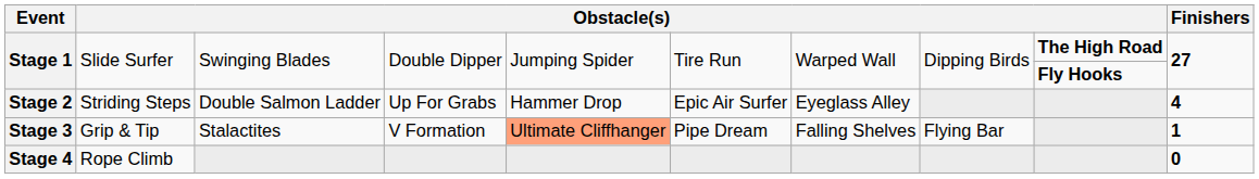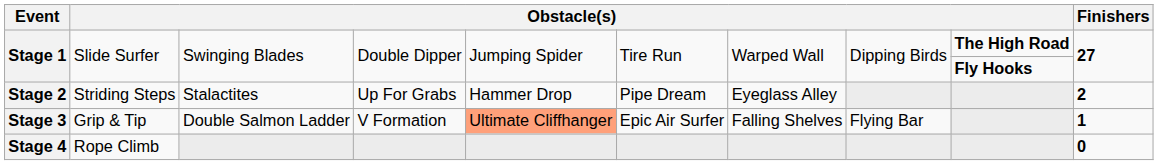 <table class="wikitable">
 <tr>
 <th>Event</th>
 <th colspan="8">Obstacle(s)</th>
 <th>Finishers</th>
 </tr>
 <tr>
 <th rowspan="2">Stage 1</th>
 <td rowspan="2">Slide Surfer</td>
 <td rowspan="2">Swinging Blades</td>
 <td rowspan="2">Double Dipper</td>
 <td rowspan="2">Jumping Spider</td>
 <td rowspan="2">Tire Run</td>
 <td rowspan="2">Warped Wall</td>
 <td rowspan="2">Dipping Birds</td>
 <td><strong>The High Road</strong></td>
 <td rowspan="2"><strong>27</strong></td>
 </tr>
 <tr>
 <td><strong>Fly Hooks</strong></td>
 </tr>
 <tr>
 <th>Stage 2</th>
 <td>Striding Steps</td>
-<td>Double Salmon Ladder</td>
+<td>Stalactites</td>
 <td>Up For Grabs</td>
 <td>Hammer Drop</td>
-<td>Epic Air Surfer</td>
+<td>Pipe Dream</td>
 <td>Eyeglass Alley</td>
 <td colspan="1" style="background:#ECECEC;"></td>
 <td colspan="1" style="background:#ECECEC;"></td>
-<td><strong>4</strong></td>
+<td><strong>2</strong></td>
 </tr>
 <tr>
 <th>Stage 3</th>
 <td>Grip & Tip</td>
-<td>Stalactites</td>
+<td>Double Salmon Ladder</td>
 <td>V Formation</td>
 <td style="background: lightsalmon;">Ultimate Cliffhanger</td>
-<td>Pipe Dream</td>
+<td>Epic Air Surfer</td>
 <td>Falling Shelves</td>
 <td>Flying Bar</td>
 <td colspan="1" style="background:#ECECEC;"></td>
 <td><strong>1</strong></td>
 </tr>
 <tr>
 <th>Stage 4</th>
 <td>Rope Climb</td>
 <td colspan="1" style="background:#ECECEC;"></td>
 <td colspan="1" style="background:#ECECEC;"></td>
 <td colspan="1" style="background:#ECECEC;"></td>
 <td colspan="1" style="background:#ECECEC;"></td>
 <td colspan="1" style="background:#ECECEC;"></td>
 <td colspan="1" style="background:#ECECEC;"></td>
 <td colspan="1" style="background:#ECECEC;"></td>
 <td><strong>0</strong></td>
 </tr>
 </table>
